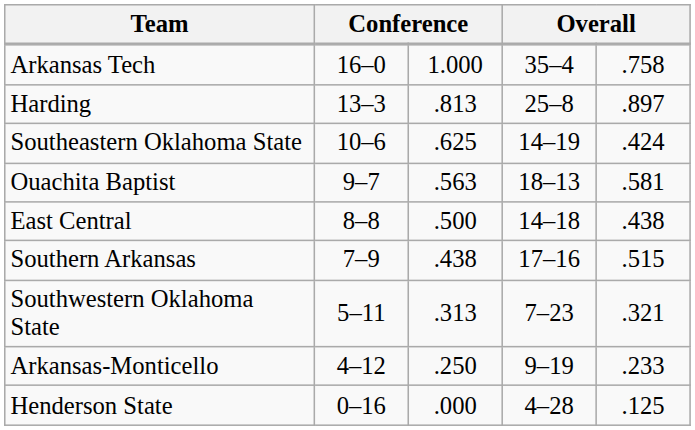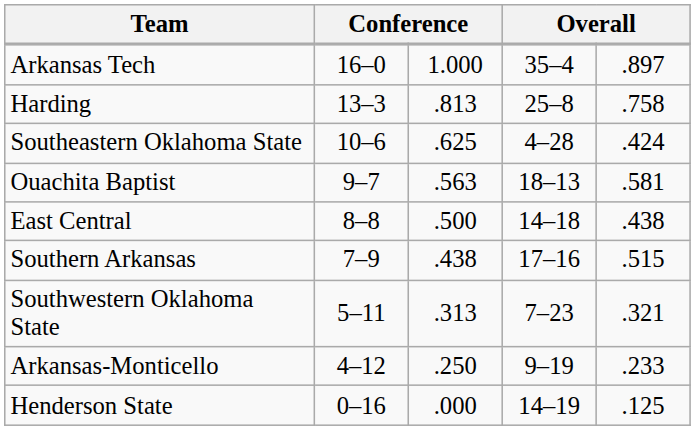 <table class="wikitable" style="text-align:center">
 <tr>
 <th>Team</th>
 <th colspan=2>Conference</th>
 <th colspan=2>Overall</th>
 </tr>
 <tr height=0>
 <td style="padding:0" width=200></td>
 <td style="padding:0" width=60></td>
 <td style="padding:0" width=60></td>
 <td style="padding:0" width=60></td>
 <td style="padding:0" width=60></td>
 </tr>
 <tr>
 <td align=left>Arkansas Tech</td>
 <td>16–0</td>
 <td>1.000</td>
 <td>35–4</td>
-<td>.758</td>
+<td>.897</td>
 </tr>
 <tr>
 <td align=left>Harding</td>
 <td>13–3</td>
 <td>.813</td>
 <td>25–8</td>
-<td>.897</td>
+<td>.758</td>
 </tr>
 <tr>
 <td align=left>Southeastern Oklahoma State</td>
 <td>10–6</td>
 <td>.625</td>
-<td>14–19</td>
+<td>4–28</td>
 <td>.424</td>
 </tr>
 <tr>
 <td align=left>Ouachita Baptist</td>
 <td>9–7</td>
 <td>.563</td>
 <td>18–13</td>
 <td>.581</td>
 </tr>
 <tr>
 <td align=left>East Central</td>
 <td>8–8</td>
 <td>.500</td>
 <td>14–18</td>
 <td>.438</td>
 </tr>
 <tr>
 <td align=left>Southern Arkansas</td>
 <td>7–9</td>
 <td>.438</td>
 <td>17–16</td>
 <td>.515</td>
 </tr>
 <tr>
 <td align=left>Southwestern Oklahoma State</td>
 <td>5–11</td>
 <td>.313</td>
 <td>7–23</td>
 <td>.321</td>
 </tr>
 <tr>
 <td align=left>Arkansas-Monticello</td>
 <td>4–12</td>
 <td>.250</td>
 <td>9–19</td>
 <td>.233</td>
 </tr>
 <tr>
 <td align=left>Henderson State</td>
 <td>0–16</td>
 <td>.000</td>
-<td>4–28</td>
+<td>14–19</td>
 <td>.125</td>
 </tr>
 </table>
